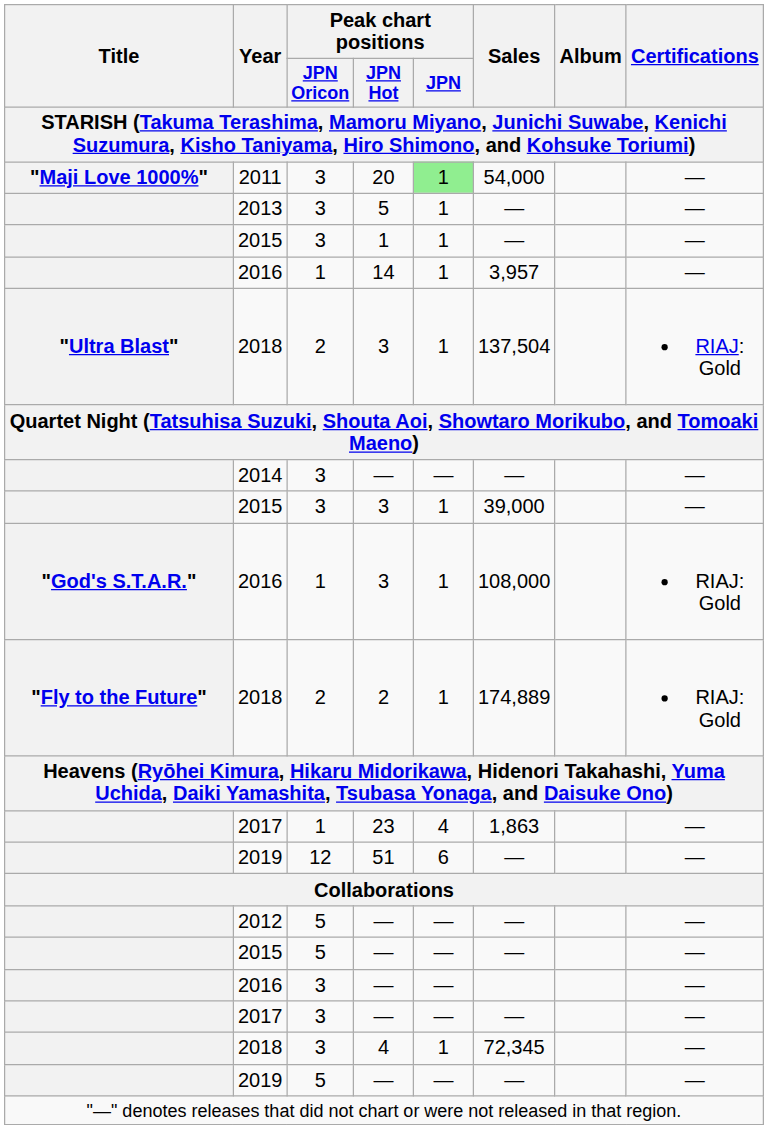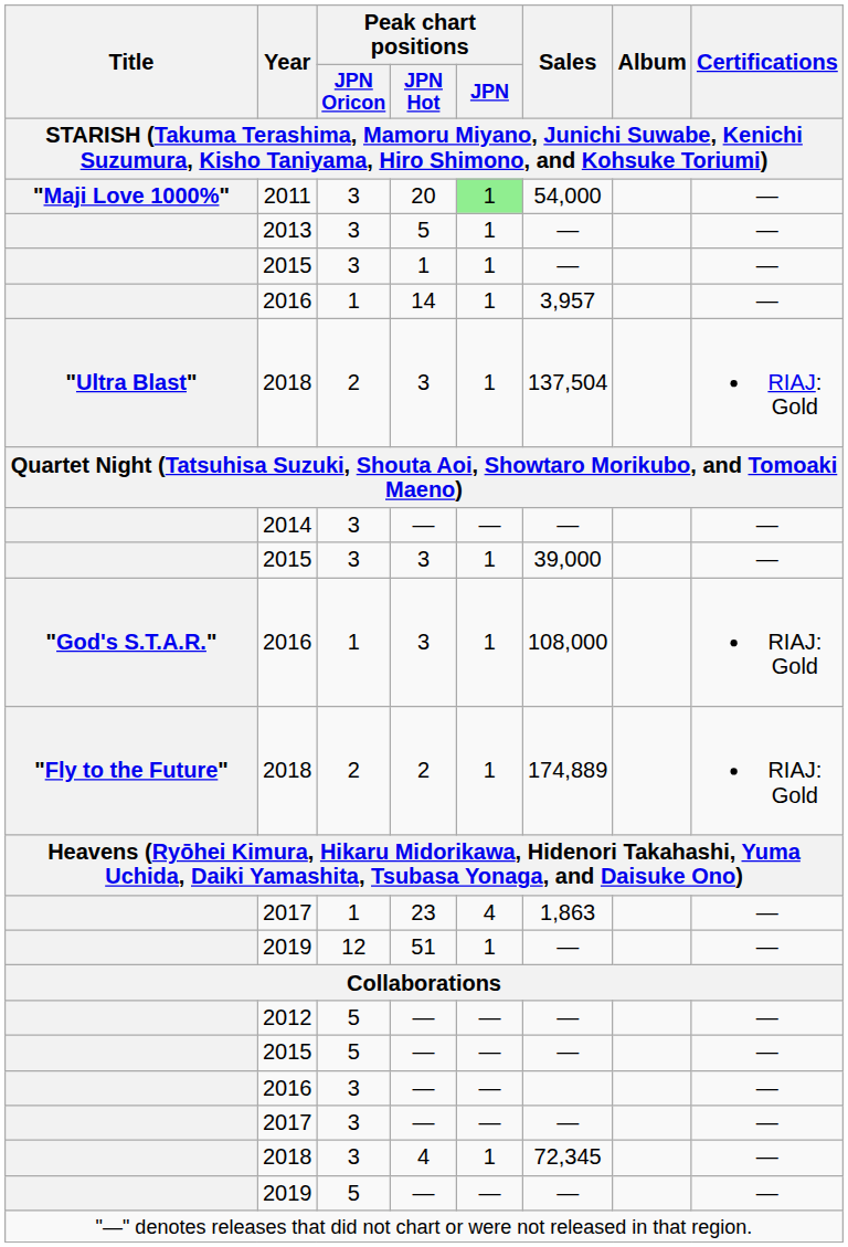 <table class="wikitable plainrowheaders" style="text-align:center;">
 <tr>
 <th scope="col" rowspan="2" style="width:12em;">Title</th>
 <th scope="col" rowspan="2">Year</th>
 <th scope="col" colspan="3">Peak chart positions</th>
 <th scope="col" rowspan="2">Sales</th>
 <th scope="col" rowspan="2">Album</th>
 <th scope="col" rowspan="2"><a href='#'>Certifications</a></th>
 </tr>
 <tr>
 <th scope="col" style="width:3em;font-size:90%;"><a href='#'>JPN<br>Oricon</a></th>
 <th scope="col" style="width:3em;font-size:90%;"><a href='#'>JPN<br>Hot</a></th>
 <th scope="col" style="width:3em;font-size:90%;"><a href='#'>JPN<br></a></th>
 </tr>
 <tr>
 <th scope="col" colspan="8">STARISH (<a href='#'>Takuma Terashima</a>, <a href='#'>Mamoru Miyano</a>, <a href='#'>Junichi Suwabe</a>, <a href='#'>Kenichi Suzumura</a>, <a href='#'>Kisho Taniyama</a>, <a href='#'>Hiro Shimono</a>, and <a href='#'>Kohsuke Toriumi</a>)</th>
 </tr>
 <tr>
 <th scope="row">"<a href='#'>Maji Love 1000%</a>"</th>
 <td>2011</td>
 <td>3</td>
 <td>20</td>
 <td style="background: lightgreen;">1</td>
 <td>54,000</td>
 <td></td>
 <td>—</td>
 </tr>
 <tr>
 <th scope="row"></th>
 <td>2013</td>
 <td>3</td>
 <td>5</td>
 <td>1</td>
 <td>—</td>
 <td></td>
 <td>—</td>
 </tr>
 <tr>
 <th scope="row"></th>
 <td>2015</td>
 <td>3</td>
 <td>1</td>
 <td>1</td>
 <td>—</td>
 <td></td>
 <td>—</td>
 </tr>
 <tr>
 <th scope="row"></th>
 <td>2016</td>
 <td>1</td>
 <td>14</td>
 <td>1</td>
 <td>3,957</td>
 <td></td>
 <td>—</td>
 </tr>
 <tr>
 <th scope="row">"<a href='#'>Ultra Blast</a>"</th>
 <td>2018</td>
 <td>2</td>
 <td>3</td>
 <td>1</td>
 <td>137,504</td>
 <td></td>
 <td><br><ul><li><a href='#'>RIAJ</a>: Gold</li></ul></td>
 </tr>
 <tr>
 <th scope="col" colspan="8">Quartet Night (<a href='#'>Tatsuhisa Suzuki</a>, <a href='#'>Shouta Aoi</a>, <a href='#'>Showtaro Morikubo</a>, and <a href='#'>Tomoaki Maeno</a>)</th>
 </tr>
 <tr>
 <th scope="row"></th>
 <td>2014</td>
 <td>3</td>
 <td>—</td>
 <td>—</td>
 <td>—</td>
 <td></td>
 <td>—</td>
 </tr>
 <tr>
 <th scope="row"></th>
 <td>2015</td>
 <td>3</td>
 <td>3</td>
 <td>1</td>
 <td>39,000</td>
 <td></td>
 <td>—</td>
 </tr>
 <tr>
 <th scope="row">"<a href='#'>God's S.T.A.R.</a>"</th>
 <td>2016</td>
 <td>1</td>
 <td>3</td>
 <td>1</td>
 <td>108,000</td>
 <td></td>
 <td><br><ul><li>RIAJ: Gold</li></ul></td>
 </tr>
 <tr>
 <th scope="row">"<a href='#'>Fly to the Future</a>"</th>
 <td>2018</td>
 <td>2</td>
 <td>2</td>
 <td>1</td>
 <td>174,889</td>
 <td></td>
 <td><br><ul><li>RIAJ: Gold</li></ul></td>
 </tr>
 <tr>
 <th scope="col" colspan="8">Heavens (<a href='#'>Ryōhei Kimura</a>, <a href='#'>Hikaru Midorikawa</a>, Hidenori Takahashi, <a href='#'>Yuma Uchida</a>, <a href='#'>Daiki Yamashita</a>, <a href='#'>Tsubasa Yonaga</a>, and <a href='#'>Daisuke Ono</a>)</th>
 </tr>
 <tr>
 <th scope="row"></th>
 <td>2017</td>
 <td>1</td>
 <td>23</td>
 <td>4</td>
 <td>1,863</td>
 <td></td>
 <td>—</td>
 </tr>
 <tr>
 <th scope="row"></th>
 <td>2019</td>
 <td>12</td>
 <td>51</td>
-<td>6</td>
+<td>1</td>
 <td>—</td>
 <td></td>
 <td>—</td>
 </tr>
 <tr>
 <th scope="col" colspan="8">Collaborations</th>
 </tr>
 <tr>
 <th scope="row"></th>
 <td>2012</td>
 <td>5</td>
 <td>—</td>
 <td>—</td>
 <td>—</td>
 <td></td>
 <td>—</td>
 </tr>
 <tr>
 <th scope="row"></th>
 <td>2015</td>
 <td>5</td>
 <td>—</td>
 <td>—</td>
 <td>—</td>
 <td></td>
 <td>—</td>
 </tr>
 <tr>
 <th scope="row"><br></th>
 <td>2016</td>
 <td>3</td>
 <td>—</td>
 <td>—</td>
 <td></td>
 <td></td>
 <td>—</td>
 </tr>
 <tr>
 <th scope="row"></th>
 <td>2017</td>
 <td>3</td>
 <td>—</td>
 <td>—</td>
 <td>—</td>
 <td></td>
 <td>—</td>
 </tr>
 <tr>
 <th scope="row"></th>
 <td>2018</td>
 <td>3</td>
 <td>4</td>
 <td>1</td>
 <td>72,345</td>
 <td></td>
 <td>—</td>
 </tr>
 <tr>
 <th scope="row"></th>
 <td>2019</td>
 <td>5</td>
 <td>—</td>
 <td>—</td>
 <td>—</td>
 <td></td>
 <td>—</td>
 </tr>
 <tr>
 <td colspan="8" style="font-size:90%;">"—" denotes releases that did not chart or were not released in that region.</td>
 </tr>
 <tr>
 </tr>
 </table>
